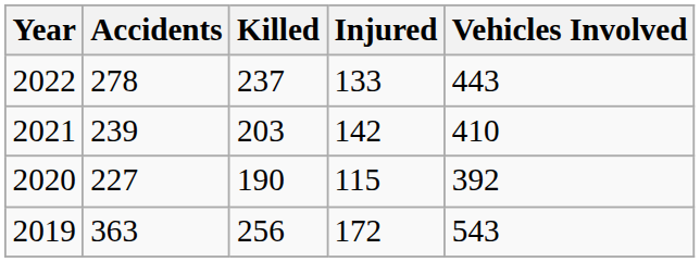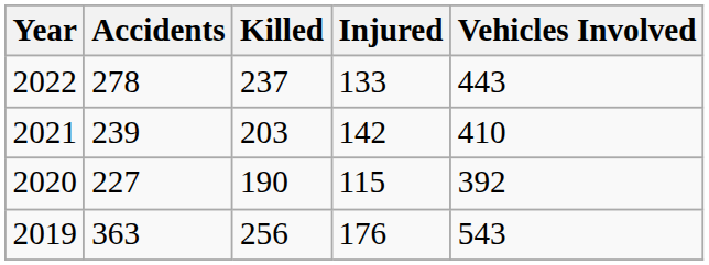 <table class = "wikitable sortable">
 <tr>
 <th>Year</th>
 <th>Accidents</th>
 <th>Killed</th>
 <th>Injured</th>
 <th>Vehicles Involved</th>
 </tr>
 <tr>
 <td>2022</td>
 <td>278</td>
 <td>237</td>
 <td>133</td>
 <td>443</td>
 </tr>
 <tr>
 <td>2021</td>
 <td>239</td>
 <td>203</td>
 <td>142</td>
 <td>410</td>
 </tr>
 <tr>
 <td>2020</td>
 <td>227</td>
 <td>190</td>
 <td>115</td>
 <td>392</td>
 </tr>
 <tr>
 <td>2019</td>
 <td>363</td>
 <td>256</td>
-<td>172</td>
+<td>176</td>
 <td>543</td>
 </tr>
 </table>
